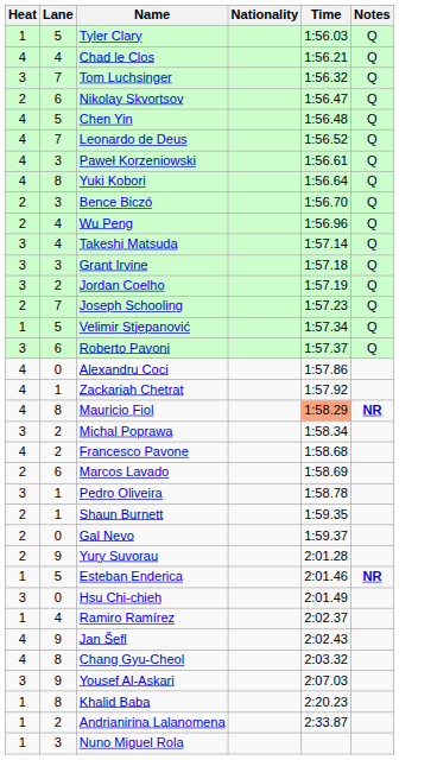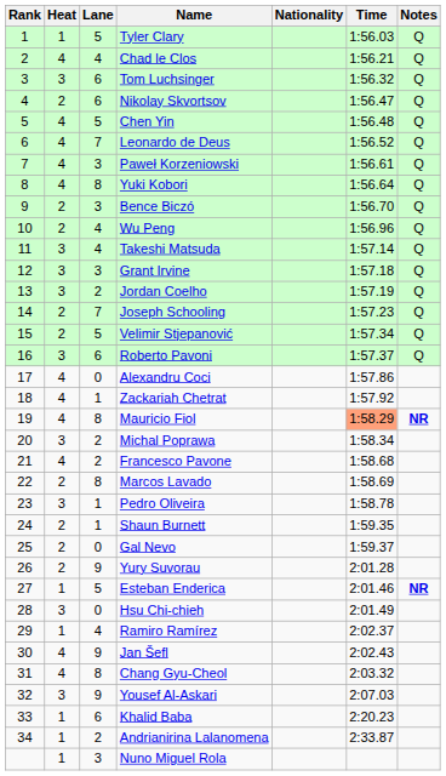 <table class="wikitable sortable" style="text-align:center">
 <tr>
+<th>Rank</th>
 <th>Heat</th>
 <th>Lane</th>
 <th>Name</th>
 <th>Nationality</th>
 <th>Time</th>
 <th>Notes</th>
 </tr>
 <tr bgcolor=ccffcc>
 <td>1</td>
+<td>1</td>
 <td>5</td>
 <td align=left><a href='#'>Tyler Clary</a></td>
 <td align=left></td>
 <td>1:56.03</td>
 <td>Q</td>
 </tr>
 <tr bgcolor=ccffcc>
+<td>2</td>
 <td>4</td>
 <td>4</td>
 <td align=left><a href='#'>Chad le Clos</a></td>
 <td align=left></td>
 <td>1:56.21</td>
 <td>Q</td>
 </tr>
 <tr bgcolor=ccffcc>
 <td>3</td>
-<td>7</td>
+<td>3</td>
+<td>6</td>
 <td align=left><a href='#'>Tom Luchsinger</a></td>
 <td align=left></td>
 <td>1:56.32</td>
 <td>Q</td>
 </tr>
 <tr bgcolor=ccffcc>
+<td>4</td>
 <td>2</td>
 <td>6</td>
 <td align=left><a href='#'>Nikolay Skvortsov</a></td>
 <td align=left></td>
 <td>1:56.47</td>
 <td>Q</td>
 </tr>
 <tr bgcolor=ccffcc>
+<td>5</td>
 <td>4</td>
 <td>5</td>
 <td align=left><a href='#'>Chen Yin</a></td>
 <td align=left></td>
 <td>1:56.48</td>
 <td>Q</td>
 </tr>
 <tr bgcolor=ccffcc>
+<td>6</td>
 <td>4</td>
 <td>7</td>
 <td align=left><a href='#'>Leonardo de Deus</a></td>
 <td align=left></td>
 <td>1:56.52</td>
 <td>Q</td>
 </tr>
 <tr bgcolor=ccffcc>
+<td>7</td>
 <td>4</td>
 <td>3</td>
 <td align=left><a href='#'>Paweł Korzeniowski</a></td>
 <td align=left></td>
 <td>1:56.61</td>
 <td>Q</td>
 </tr>
 <tr bgcolor=ccffcc>
+<td>8</td>
 <td>4</td>
 <td>8</td>
 <td align=left><a href='#'>Yuki Kobori</a></td>
 <td align=left></td>
 <td>1:56.64</td>
 <td>Q</td>
 </tr>
 <tr bgcolor=ccffcc>
+<td>9</td>
 <td>2</td>
 <td>3</td>
 <td align=left><a href='#'>Bence Biczó</a></td>
 <td align=left></td>
 <td>1:56.70</td>
 <td>Q</td>
 </tr>
 <tr bgcolor=ccffcc>
+<td>10</td>
 <td>2</td>
 <td>4</td>
 <td align=left><a href='#'>Wu Peng</a></td>
 <td align=left></td>
 <td>1:56.96</td>
 <td>Q</td>
 </tr>
 <tr bgcolor=ccffcc>
+<td>11</td>
 <td>3</td>
 <td>4</td>
 <td align=left><a href='#'>Takeshi Matsuda</a></td>
 <td align=left></td>
 <td>1:57.14</td>
 <td>Q</td>
 </tr>
 <tr bgcolor=ccffcc>
+<td>12</td>
 <td>3</td>
 <td>3</td>
 <td align=left><a href='#'>Grant Irvine</a></td>
 <td align=left></td>
 <td>1:57.18</td>
 <td>Q</td>
 </tr>
 <tr bgcolor=ccffcc>
+<td>13</td>
 <td>3</td>
 <td>2</td>
 <td align=left><a href='#'>Jordan Coelho</a></td>
 <td align=left></td>
 <td>1:57.19</td>
 <td>Q</td>
 </tr>
 <tr bgcolor=ccffcc>
+<td>14</td>
 <td>2</td>
 <td>7</td>
 <td align=left><a href='#'>Joseph Schooling</a></td>
 <td align=left></td>
 <td>1:57.23</td>
 <td>Q</td>
 </tr>
 <tr bgcolor=ccffcc>
-<td>1</td>
+<td>15</td>
+<td>2</td>
 <td>5</td>
 <td align=left><a href='#'>Velimir Stjepanović</a></td>
 <td align=left></td>
 <td>1:57.34</td>
 <td>Q</td>
 </tr>
 <tr bgcolor=ccffcc>
+<td>16</td>
 <td>3</td>
 <td>6</td>
 <td align=left><a href='#'>Roberto Pavoni</a></td>
 <td align=left></td>
 <td>1:57.37</td>
 <td>Q</td>
 </tr>
 <tr>
+<td>17</td>
 <td>4</td>
 <td>0</td>
 <td align=left><a href='#'>Alexandru Coci</a></td>
 <td align=left></td>
 <td>1:57.86</td>
 <td></td>
 </tr>
 <tr>
+<td>18</td>
 <td>4</td>
 <td>1</td>
 <td align=left><a href='#'>Zackariah Chetrat</a></td>
 <td align=left></td>
 <td>1:57.92</td>
 <td></td>
 </tr>
 <tr>
+<td>19</td>
 <td>4</td>
 <td>8</td>
 <td align=left><a href='#'>Mauricio Fiol</a></td>
 <td align=left></td>
 <td style="background: lightsalmon;">1:58.29</td>
 <td><strong><a href='#'>NR</a></strong></td>
 </tr>
 <tr>
+<td>20</td>
 <td>3</td>
 <td>2</td>
 <td align=left><a href='#'>Michal Poprawa</a></td>
 <td align=left></td>
 <td>1:58.34</td>
 <td></td>
 </tr>
 <tr>
+<td>21</td>
 <td>4</td>
 <td>2</td>
 <td align=left><a href='#'>Francesco Pavone</a></td>
 <td align=left></td>
 <td>1:58.68</td>
 <td></td>
 </tr>
 <tr>
+<td>22</td>
 <td>2</td>
-<td>6</td>
+<td>8</td>
 <td align=left><a href='#'>Marcos Lavado</a></td>
 <td align=left></td>
 <td>1:58.69</td>
 <td></td>
 </tr>
 <tr>
+<td>23</td>
 <td>3</td>
 <td>1</td>
 <td align=left><a href='#'>Pedro Oliveira</a></td>
 <td align=left></td>
 <td>1:58.78</td>
 <td></td>
 </tr>
 <tr>
+<td>24</td>
 <td>2</td>
 <td>1</td>
 <td align=left><a href='#'>Shaun Burnett</a></td>
 <td align=left></td>
 <td>1:59.35</td>
 <td></td>
 </tr>
 <tr>
+<td>25</td>
 <td>2</td>
 <td>0</td>
 <td align=left><a href='#'>Gal Nevo</a></td>
 <td align=left></td>
 <td>1:59.37</td>
 <td></td>
 </tr>
 <tr>
+<td>26</td>
 <td>2</td>
 <td>9</td>
 <td align=left><a href='#'>Yury Suvorau</a></td>
 <td align=left></td>
 <td>2:01.28</td>
 <td></td>
 </tr>
 <tr>
+<td>27</td>
 <td>1</td>
 <td>5</td>
 <td align=left><a href='#'>Esteban Enderica</a></td>
 <td align=left></td>
 <td>2:01.46</td>
 <td><strong><a href='#'>NR</a></strong></td>
 </tr>
 <tr>
+<td>28</td>
 <td>3</td>
 <td>0</td>
 <td align=left><a href='#'>Hsu Chi-chieh</a></td>
 <td align=left></td>
 <td>2:01.49</td>
 <td></td>
 </tr>
 <tr>
+<td>29</td>
 <td>1</td>
 <td>4</td>
 <td align=left><a href='#'>Ramiro Ramírez</a></td>
 <td align=left></td>
 <td>2:02.37</td>
 <td></td>
 </tr>
 <tr>
+<td>30</td>
 <td>4</td>
 <td>9</td>
 <td align=left><a href='#'>Jan Šefl</a></td>
 <td align=left></td>
 <td>2:02.43</td>
 <td></td>
 </tr>
 <tr>
+<td>31</td>
 <td>4</td>
 <td>8</td>
 <td align=left><a href='#'>Chang Gyu-Cheol</a></td>
 <td align=left></td>
 <td>2:03.32</td>
 <td></td>
 </tr>
 <tr>
+<td>32</td>
 <td>3</td>
 <td>9</td>
 <td align=left><a href='#'>Yousef Al-Askari</a></td>
 <td align=left></td>
 <td>2:07.03</td>
 <td></td>
 </tr>
 <tr>
+<td>33</td>
 <td>1</td>
-<td>8</td>
+<td>6</td>
 <td align=left><a href='#'>Khalid Baba</a></td>
 <td align=left></td>
 <td>2:20.23</td>
 <td></td>
 </tr>
 <tr>
+<td>34</td>
 <td>1</td>
 <td>2</td>
 <td align=left><a href='#'>Andrianirina Lalanomena</a></td>
 <td align=left></td>
 <td>2:33.87</td>
 <td></td>
 </tr>
 <tr>
+<td></td>
 <td>1</td>
 <td>3</td>
 <td align=left><a href='#'>Nuno Miguel Rola</a></td>
 <td align=left></td>
 <td></td>
 <td></td>
 </tr>
 </table>
